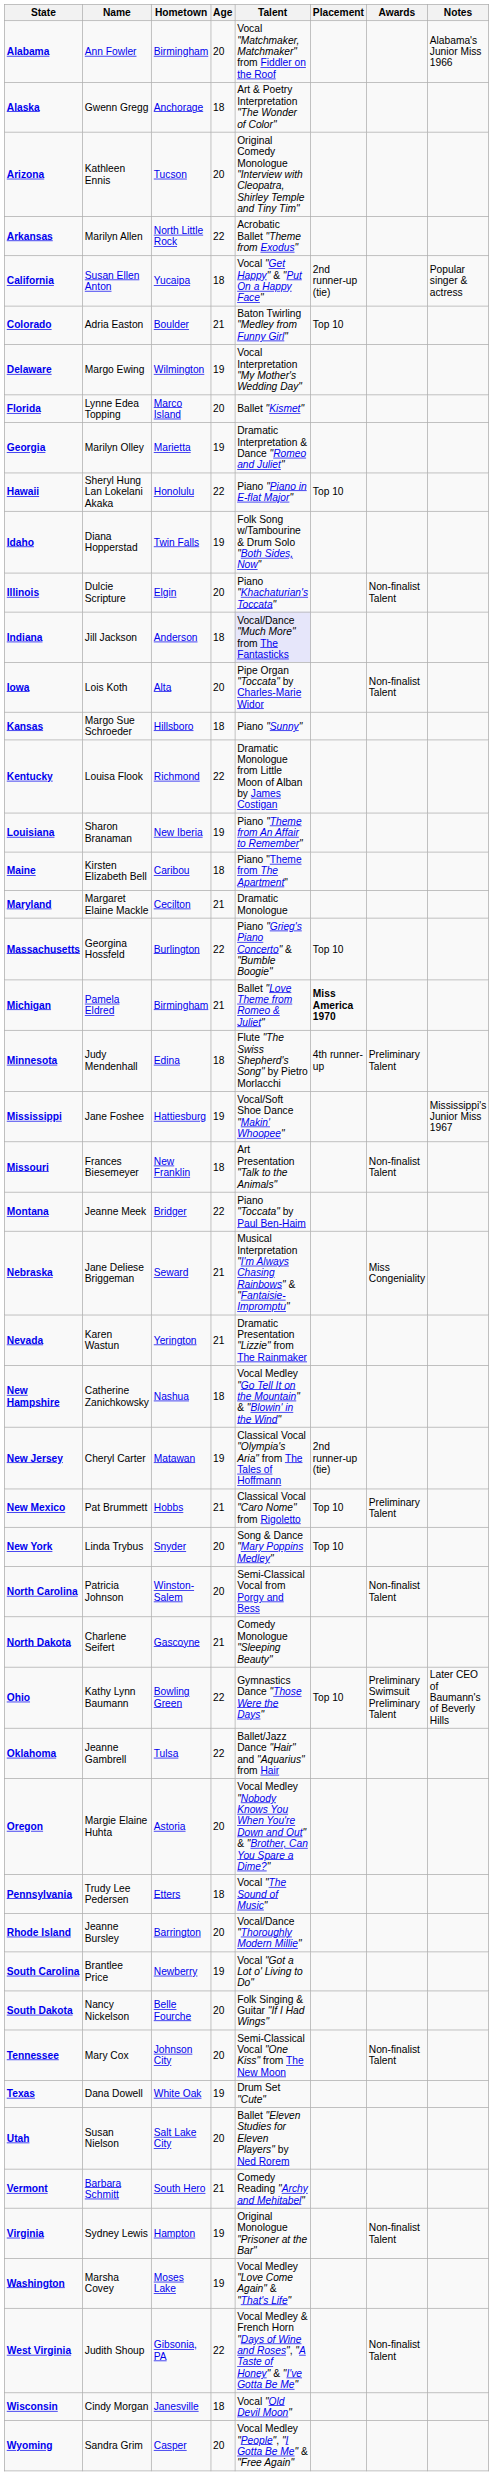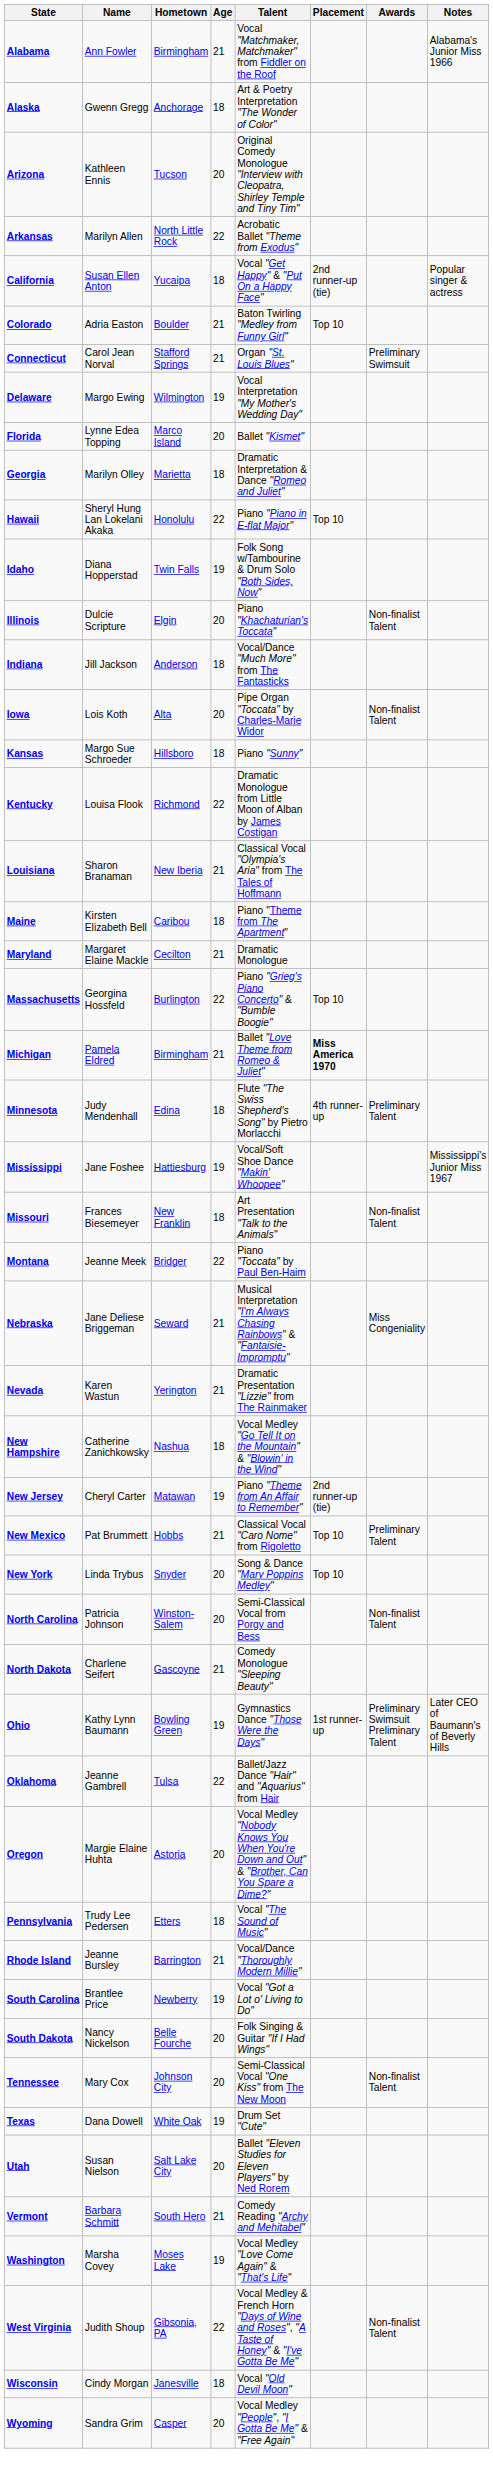 <table class="wikitable sortable" style="font-size:90%">
 <tr>
 <th>State</th>
 <th>Name</th>
 <th>Hometown</th>
 <th>Age</th>
 <th>Talent</th>
 <th>Placement</th>
 <th>Awards</th>
 <th>Notes</th>
 </tr>
 <tr>
 <td> <strong><a href='#'>Alabama</a></strong></td>
 <td><a href='#'>Ann Fowler</a></td>
 <td><a href='#'>Birmingham</a></td>
-<td>20</td>
+<td>21</td>
 <td>Vocal <em>"Matchmaker, Matchmaker"</em> from <a href='#'>Fiddler on the Roof</a></td>
 <td></td>
 <td></td>
 <td>Alabama's Junior Miss 1966</td>
 </tr>
 <tr>
 <td> <strong><a href='#'>Alaska</a></strong></td>
 <td>Gwenn Gregg</td>
 <td><a href='#'>Anchorage</a></td>
 <td>18</td>
 <td>Art & Poetry Interpretation <em>"The Wonder of Color"</em></td>
 <td></td>
 <td></td>
 <td></td>
 </tr>
 <tr>
 <td> <strong><a href='#'>Arizona</a></strong></td>
 <td>Kathleen Ennis</td>
 <td><a href='#'>Tucson</a></td>
 <td>20</td>
 <td>Original Comedy Monologue <em>"Interview with Cleopatra, Shirley Temple and Tiny Tim"</em></td>
 <td></td>
 <td></td>
 <td></td>
 </tr>
 <tr>
 <td> <strong><a href='#'>Arkansas</a></strong></td>
 <td>Marilyn Allen</td>
 <td><a href='#'>North Little Rock</a></td>
 <td>22</td>
 <td>Acrobatic Ballet <em>"Theme from <a href='#'>Exodus</a>"</em></td>
 <td></td>
 <td></td>
 <td></td>
 </tr>
 <tr>
 <td> <strong><a href='#'>California</a></strong></td>
 <td><a href='#'>Susan Ellen Anton</a></td>
 <td><a href='#'>Yucaipa</a></td>
 <td>18</td>
 <td>Vocal <em>"<a href='#'>Get Happy</a>"</em> & <em>"<a href='#'>Put On a Happy Face</a>"</em></td>
 <td>2nd runner-up (tie)</td>
 <td></td>
 <td>Popular singer & actress</td>
 </tr>
 <tr>
 <td> <strong><a href='#'>Colorado</a></strong></td>
 <td>Adria Easton</td>
 <td><a href='#'>Boulder</a></td>
 <td>21</td>
 <td>Baton Twirling <em>"Medley from <a href='#'>Funny Girl</a>"</em></td>
 <td>Top 10</td>
 <td></td>
 <td></td>
 </tr>
 <tr>
+<td> <strong><a href='#'>Connecticut</a></strong></td>
+<td>Carol Jean Norval</td>
+<td><a href='#'>Stafford Springs</a></td>
+<td>21</td>
+<td>Organ <em>"<a href='#'>St. Louis Blues</a>"</em></td>
+<td></td>
+<td>Preliminary Swimsuit</td>
+<td></td>
+</tr>
+<tr>
 <td> <strong><a href='#'>Delaware</a></strong></td>
 <td>Margo Ewing</td>
 <td><a href='#'>Wilmington</a></td>
 <td>19</td>
 <td>Vocal Interpretation <em>"My Mother's Wedding Day"</em></td>
 <td></td>
 <td></td>
 <td></td>
 </tr>
 <tr>
 <td> <strong><a href='#'>Florida</a></strong></td>
 <td>Lynne Edea Topping</td>
 <td><a href='#'>Marco Island</a></td>
 <td>20</td>
 <td>Ballet <em>"<a href='#'>Kismet</a>"</em></td>
 <td></td>
 <td></td>
 <td></td>
 </tr>
 <tr>
 <td> <strong><a href='#'>Georgia</a></strong></td>
 <td>Marilyn Olley</td>
 <td><a href='#'>Marietta</a></td>
-<td>19</td>
+<td>18</td>
 <td>Dramatic Interpretation & Dance <em>"<a href='#'>Romeo and Juliet</a>"</em></td>
 <td></td>
 <td></td>
 <td></td>
 </tr>
 <tr>
 <td> <strong><a href='#'>Hawaii</a></strong></td>
 <td>Sheryl Hung Lan Lokelani Akaka</td>
 <td><a href='#'>Honolulu</a></td>
 <td>22</td>
 <td>Piano <em>"<a href='#'>Piano in E-flat Major</a>"</em></td>
 <td>Top 10</td>
 <td></td>
 <td></td>
 </tr>
 <tr>
 <td> <strong><a href='#'>Idaho</a></strong></td>
 <td>Diana Hopperstad</td>
 <td><a href='#'>Twin Falls</a></td>
 <td>19</td>
 <td>Folk Song w/Tambourine & Drum Solo <em>"<a href='#'>Both Sides, Now</a>"</em></td>
 <td></td>
 <td></td>
 <td></td>
 </tr>
 <tr>
 <td> <strong><a href='#'>Illinois</a></strong></td>
 <td>Dulcie Scripture</td>
 <td><a href='#'>Elgin</a></td>
 <td>20</td>
 <td>Piano <em>"<a href='#'>Khachaturian's Toccata</a>"</em></td>
 <td></td>
 <td>Non-finalist Talent</td>
 <td></td>
 </tr>
 <tr>
 <td> <strong><a href='#'>Indiana</a></strong></td>
 <td>Jill Jackson</td>
 <td><a href='#'>Anderson</a></td>
 <td>18</td>
-<td style="background: lavender;">Vocal/Dance <em>"Much More"</em> from <a href='#'>The Fantasticks</a></td>
+<td>Vocal/Dance <em>"Much More"</em> from <a href='#'>The Fantasticks</a></td>
 <td></td>
 <td></td>
 <td></td>
 </tr>
 <tr>
 <td> <strong><a href='#'>Iowa</a></strong></td>
 <td>Lois Koth</td>
 <td><a href='#'>Alta</a></td>
 <td>20</td>
 <td>Pipe Organ <em>"Toccata"</em> by <a href='#'>Charles-Marie Widor</a></td>
 <td></td>
 <td>Non-finalist Talent</td>
 <td></td>
 </tr>
 <tr>
 <td> <strong><a href='#'>Kansas</a></strong></td>
 <td>Margo Sue Schroeder</td>
 <td><a href='#'>Hillsboro</a></td>
 <td>18</td>
 <td>Piano <em>"<a href='#'>Sunny</a>"</em></td>
 <td></td>
 <td></td>
 <td></td>
 </tr>
 <tr>
 <td> <strong><a href='#'>Kentucky</a></strong></td>
 <td>Louisa Flook</td>
 <td><a href='#'>Richmond</a></td>
 <td>22</td>
 <td>Dramatic Monologue from Little Moon of Alban by <a href='#'>James Costigan</a></td>
 <td></td>
 <td></td>
 <td></td>
 </tr>
 <tr>
 <td> <strong><a href='#'>Louisiana</a></strong></td>
 <td>Sharon Branaman</td>
 <td><a href='#'>New Iberia</a></td>
-<td>19</td>
-<td>Piano <em>"<a href='#'>Theme from An Affair to Remember</a>"</em></td>
+<td>21</td>
+<td>Classical Vocal <em>"Olympia's Aria"</em> from <a href='#'>The Tales of Hoffmann</a></td>
 <td></td>
 <td></td>
 <td></td>
 </tr>
 <tr>
 <td> <strong><a href='#'>Maine</a></strong></td>
 <td>Kirsten Elizabeth Bell</td>
 <td><a href='#'>Caribou</a></td>
 <td>18</td>
 <td>Piano "<a href='#'>Theme from <em>The Apartment</em></a>"</td>
 <td></td>
 <td></td>
 <td></td>
 </tr>
 <tr>
 <td> <strong><a href='#'>Maryland</a></strong></td>
 <td>Margaret Elaine Mackle</td>
 <td><a href='#'>Cecilton</a></td>
 <td>21</td>
 <td>Dramatic Monologue</td>
 <td></td>
 <td></td>
 <td></td>
 </tr>
 <tr>
 <td> <strong><a href='#'>Massachusetts</a></strong></td>
 <td>Georgina Hossfeld</td>
 <td><a href='#'>Burlington</a></td>
 <td>22</td>
 <td>Piano <em>"<a href='#'>Grieg's Piano Concerto</a>"</em> & <em>"Bumble Boogie"</em></td>
 <td>Top 10</td>
 <td></td>
 <td></td>
 </tr>
 <tr>
 <td> <strong><a href='#'>Michigan</a></strong></td>
 <td><a href='#'>Pamela Eldred</a></td>
 <td><a href='#'>Birmingham</a></td>
 <td>21</td>
 <td>Ballet <em>"<a href='#'>Love Theme from Romeo & Juliet</a>"</em></td>
 <td><strong>Miss America 1970</strong></td>
 <td></td>
 <td></td>
 </tr>
 <tr>
 <td> <strong><a href='#'>Minnesota</a></strong></td>
 <td>Judy Mendenhall</td>
 <td><a href='#'>Edina</a></td>
 <td>18</td>
 <td>Flute <em>"The Swiss Shepherd's Song"</em> by Pietro Morlacchi</td>
 <td>4th runner-up</td>
 <td>Preliminary Talent</td>
 <td></td>
 </tr>
 <tr>
 <td> <strong><a href='#'>Mississippi</a></strong></td>
 <td>Jane Foshee</td>
 <td><a href='#'>Hattiesburg</a></td>
 <td>19</td>
 <td>Vocal/Soft Shoe Dance <em>"<a href='#'>Makin' Whoopee</a>"</em></td>
 <td></td>
 <td></td>
 <td>Mississippi's Junior Miss 1967</td>
 </tr>
 <tr>
 <td> <strong><a href='#'>Missouri</a></strong></td>
 <td>Frances Biesemeyer</td>
 <td><a href='#'>New Franklin</a></td>
 <td>18</td>
 <td>Art Presentation <em>"Talk to the Animals"</em></td>
 <td></td>
 <td>Non-finalist Talent</td>
 <td></td>
 </tr>
 <tr>
 <td> <strong><a href='#'>Montana</a></strong></td>
 <td>Jeanne Meek</td>
 <td><a href='#'>Bridger</a></td>
 <td>22</td>
 <td>Piano <em>"Toccata"</em> by <a href='#'>Paul Ben-Haim</a></td>
 <td></td>
 <td></td>
 <td></td>
 </tr>
 <tr>
 <td> <strong><a href='#'>Nebraska</a></strong></td>
 <td>Jane Deliese Briggeman</td>
 <td><a href='#'>Seward</a></td>
 <td>21</td>
 <td>Musical Interpretation <em>"<a href='#'>I'm Always Chasing Rainbows</a>"</em> & <em>"<a href='#'>Fantaisie-Impromptu</a>"</em></td>
 <td></td>
 <td>Miss Congeniality</td>
 <td></td>
 </tr>
 <tr>
 <td> <strong><a href='#'>Nevada</a></strong></td>
 <td>Karen Wastun</td>
 <td><a href='#'>Yerington</a></td>
 <td>21</td>
 <td>Dramatic Presentation <em>"Lizzie"</em> from <a href='#'>The Rainmaker</a></td>
 <td></td>
 <td></td>
 <td></td>
 </tr>
 <tr>
 <td> <strong><a href='#'>New Hampshire</a></strong></td>
 <td>Catherine Zanichkowsky</td>
 <td><a href='#'>Nashua</a></td>
 <td>18</td>
 <td>Vocal Medley <em>"<a href='#'>Go Tell It on the Mountain</a>"</em> & <em>"<a href='#'>Blowin' in the Wind</a>"</em></td>
 <td></td>
 <td></td>
 <td></td>
 </tr>
 <tr>
 <td> <strong><a href='#'>New Jersey</a></strong></td>
 <td>Cheryl Carter</td>
 <td><a href='#'>Matawan</a></td>
 <td>19</td>
-<td>Classical Vocal <em>"Olympia's Aria"</em> from <a href='#'>The Tales of Hoffmann</a></td>
+<td>Piano <em>"<a href='#'>Theme from An Affair to Remember</a>"</em></td>
 <td>2nd runner-up (tie)</td>
 <td></td>
 <td></td>
 </tr>
 <tr>
 <td> <strong><a href='#'>New Mexico</a></strong></td>
 <td>Pat Brummett</td>
 <td><a href='#'>Hobbs</a></td>
 <td>21</td>
 <td>Classical Vocal <em>"Caro Nome"</em> from <a href='#'>Rigoletto</a></td>
 <td>Top 10</td>
 <td>Preliminary Talent</td>
 <td></td>
 </tr>
 <tr>
 <td> <strong><a href='#'>New York</a></strong></td>
 <td>Linda Trybus</td>
 <td><a href='#'>Snyder</a></td>
 <td>20</td>
 <td>Song & Dance <em>"<a href='#'>Mary Poppins Medley</a>"</em></td>
 <td>Top 10</td>
 <td></td>
 <td></td>
 </tr>
 <tr>
 <td> <strong><a href='#'>North Carolina</a></strong></td>
 <td>Patricia Johnson</td>
 <td><a href='#'>Winston-Salem</a></td>
 <td>20</td>
 <td>Semi-Classical Vocal from <a href='#'>Porgy and Bess</a></td>
 <td></td>
 <td>Non-finalist Talent</td>
 <td></td>
 </tr>
 <tr>
 <td> <strong><a href='#'>North Dakota</a></strong></td>
 <td>Charlene Seifert</td>
 <td><a href='#'>Gascoyne</a></td>
 <td>21</td>
 <td>Comedy Monologue <em>"Sleeping Beauty"</em></td>
 <td></td>
 <td></td>
 <td></td>
 </tr>
 <tr>
 <td> <strong><a href='#'>Ohio</a></strong></td>
 <td>Kathy Lynn Baumann</td>
 <td><a href='#'>Bowling Green</a></td>
-<td>22</td>
+<td>19</td>
 <td>Gymnastics Dance <em>"<a href='#'>Those Were the Days</a>"</em></td>
-<td>Top 10</td>
+<td>1st runner-up</td>
 <td>Preliminary Swimsuit<br>Preliminary Talent</td>
 <td>Later CEO of Baumann's of Beverly Hills</td>
 </tr>
 <tr>
 <td> <strong><a href='#'>Oklahoma</a></strong></td>
 <td>Jeanne Gambrell</td>
 <td><a href='#'>Tulsa</a></td>
 <td>22</td>
 <td>Ballet/Jazz Dance <em>"Hair"</em> and <em>"Aquarius"</em> from <a href='#'>Hair</a></td>
 <td></td>
 <td></td>
 <td></td>
 </tr>
 <tr>
 <td> <strong><a href='#'>Oregon</a></strong></td>
 <td>Margie Elaine Huhta</td>
 <td><a href='#'>Astoria</a></td>
 <td>20</td>
 <td>Vocal Medley <em>"<a href='#'>Nobody Knows You When You're Down and Out</a>"</em> & <em>"<a href='#'>Brother, Can You Spare a Dime?</a>"</em></td>
 <td></td>
 <td></td>
 <td></td>
 </tr>
 <tr>
 <td> <strong><a href='#'>Pennsylvania</a></strong></td>
 <td>Trudy Lee Pedersen</td>
 <td><a href='#'>Etters</a></td>
 <td>18</td>
 <td>Vocal <em>"<a href='#'>The Sound of Music</a>"</em></td>
 <td></td>
 <td></td>
 <td></td>
 </tr>
 <tr>
 <td> <strong><a href='#'>Rhode Island</a></strong></td>
 <td>Jeanne Bursley</td>
 <td><a href='#'>Barrington</a></td>
-<td>20</td>
+<td>21</td>
 <td>Vocal/Dance <em>"<a href='#'>Thoroughly Modern Millie</a>"</em></td>
 <td></td>
 <td></td>
 <td></td>
 </tr>
 <tr>
 <td> <strong><a href='#'>South Carolina</a></strong></td>
 <td>Brantlee Price</td>
 <td><a href='#'>Newberry</a></td>
 <td>19</td>
 <td>Vocal <em>"Got a Lot o' Living to Do"</em></td>
 <td></td>
 <td></td>
 <td></td>
 </tr>
 <tr>
 <td> <strong><a href='#'>South Dakota</a></strong></td>
 <td>Nancy Nickelson</td>
 <td><a href='#'>Belle Fourche</a></td>
 <td>20</td>
 <td>Folk Singing & Guitar <em>"If I Had Wings"</em></td>
 <td></td>
 <td></td>
 <td></td>
 </tr>
 <tr>
 <td> <strong><a href='#'>Tennessee</a></strong></td>
 <td>Mary Cox</td>
 <td><a href='#'>Johnson City</a></td>
 <td>20</td>
 <td>Semi-Classical Vocal <em>"One Kiss"</em> from <a href='#'>The New Moon</a></td>
 <td></td>
 <td>Non-finalist Talent</td>
 <td></td>
 </tr>
 <tr>
 <td> <strong><a href='#'>Texas</a></strong></td>
 <td>Dana Dowell</td>
 <td><a href='#'>White Oak</a></td>
 <td>19</td>
 <td>Drum Set <em>"Cute"</em></td>
 <td></td>
 <td></td>
 <td></td>
 </tr>
 <tr>
 <td> <strong><a href='#'>Utah</a></strong></td>
 <td>Susan Nielson</td>
 <td><a href='#'>Salt Lake City</a></td>
 <td>20</td>
 <td>Ballet <em>"Eleven Studies for Eleven Players"</em> by <a href='#'>Ned Rorem</a></td>
 <td></td>
 <td></td>
 <td></td>
 </tr>
 <tr>
 <td> <strong><a href='#'>Vermont</a></strong></td>
 <td><a href='#'>Barbara Schmitt</a></td>
 <td><a href='#'>South Hero</a></td>
 <td>21</td>
 <td>Comedy Reading <em>"<a href='#'>Archy and Mehitabel</a>"</em></td>
 <td></td>
 <td></td>
 <td></td>
 </tr>
 <tr>
-<td> <strong><a href='#'>Virginia</a></strong></td>
-<td>Sydney Lewis</td>
-<td><a href='#'>Hampton</a></td>
-<td>19</td>
-<td>Original Monologue <em>"Prisoner at the Bar"</em></td>
-<td></td>
-<td>Non-finalist Talent</td>
-<td></td>
-</tr>
-<tr>
 <td> <strong><a href='#'>Washington</a></strong></td>
 <td>Marsha Covey</td>
 <td><a href='#'>Moses Lake</a></td>
 <td>19</td>
 <td>Vocal Medley <em>"Love Come Again"</em> & <em>"<a href='#'>That's Life</a>"</em></td>
 <td></td>
 <td></td>
 <td></td>
 </tr>
 <tr>
 <td> <strong><a href='#'>West Virginia</a></strong></td>
 <td>Judith Shoup</td>
 <td><a href='#'>Gibsonia, PA</a></td>
 <td>22</td>
 <td>Vocal Medley & French Horn <em>"<a href='#'>Days of Wine and Roses</a>"</em>, <em>"<a href='#'>A Taste of Honey</a>"</em> & <em>"<a href='#'>I've Gotta Be Me</a>"</em></td>
 <td></td>
 <td>Non-finalist Talent</td>
 <td></td>
 </tr>
 <tr>
 <td> <strong><a href='#'>Wisconsin</a></strong></td>
 <td>Cindy Morgan</td>
 <td><a href='#'>Janesville</a></td>
 <td>18</td>
 <td>Vocal <em>"<a href='#'>Old Devil Moon</a>"</em></td>
 <td></td>
 <td></td>
 <td></td>
 </tr>
 <tr>
 <td> <strong><a href='#'>Wyoming</a></strong></td>
 <td>Sandra Grim</td>
 <td><a href='#'>Casper</a></td>
 <td>20</td>
 <td>Vocal Medley <em>"<a href='#'>People</a>"</em>, <em>"<a href='#'>I Gotta Be Me</a>"</em> & <em>"Free Again"</em></td>
 <td></td>
 <td></td>
 <td></td>
 </tr>
 </table>
